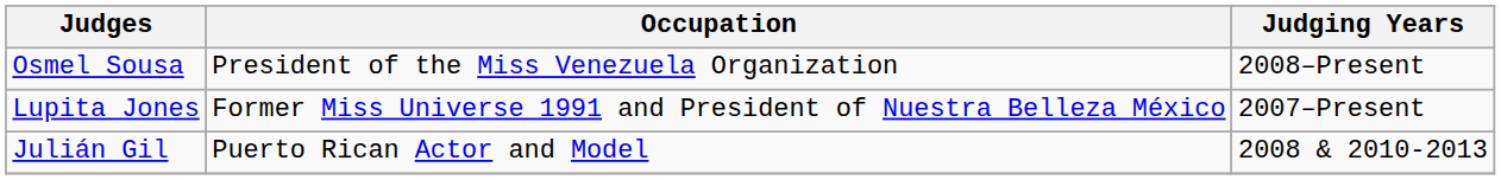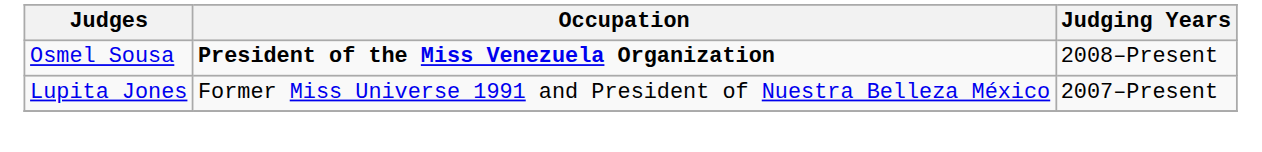 <table class="wikitable sortable" style="margin:auto; font-size:95%">
 <tr>
 <th>Judges</th>
 <th>Occupation</th>
 <th>Judging Years</th>
 </tr>
 <tr>
 <td><a href='#'>Osmel Sousa</a></td>
-<td>President of the <a href='#'>Miss Venezuela</a> Organization</td>
+<td><strong>President of the <a href='#'>Miss Venezuela</a> Organization</strong></td>
 <td>2008–Present</td>
 </tr>
 <tr>
 <td><a href='#'>Lupita Jones</a></td>
 <td>Former <a href='#'>Miss Universe 1991</a> and President of <a href='#'>Nuestra Belleza México</a></td>
 <td>2007–Present</td>
 </tr>
 <tr>
-<td><a href='#'>Julián Gil</a></td>
-<td>Puerto Rican <a href='#'>Actor</a> and <a href='#'>Model</a></td>
-<td>2008 & 2010-2013</td>
-</tr>
-<tr>
 </tr>
 </table>
